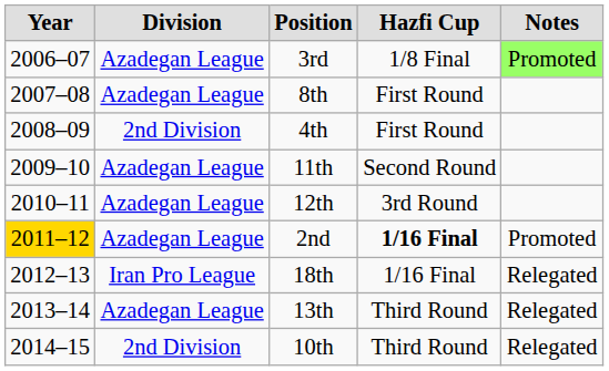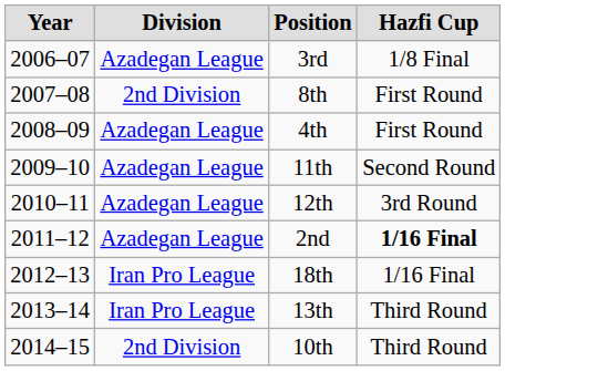 <table class="wikitable">
 <tr style="text-align:center; background:#dfdfdf;">
 <td><strong>Year</strong></td>
 <td><strong>Division</strong></td>
 <td><strong>Position</strong></td>
 <td><strong>Hazfi Cup</strong></td>
-<td><strong>Notes</strong></td>
 </tr>
 <tr style="text-align:center;">
 <td>2006–07</td>
 <td><a href='#'>Azadegan League</a></td>
 <td>3rd</td>
 <td>1/8 Final</td>
-<td style="background:#9f6;">Promoted</td>
 </tr>
 <tr style="text-align:center;">
 <td>2007–08</td>
-<td><a href='#'>Azadegan League</a></td>
+<td><a href='#'>2nd Division</a></td>
 <td>8th</td>
 <td>First Round</td>
-<td></td>
 </tr>
 <tr style="text-align:center;">
 <td>2008–09</td>
-<td><a href='#'>2nd Division</a></td>
+<td><a href='#'>Azadegan League</a></td>
 <td>4th</td>
 <td>First Round</td>
-<td></td>
 </tr>
 <tr style="text-align:center;">
 <td>2009–10</td>
 <td><a href='#'>Azadegan League</a></td>
 <td>11th</td>
 <td>Second Round</td>
-<td></td>
 </tr>
 <tr style="text-align:center;">
 <td>2010–11</td>
 <td><a href='#'>Azadegan League</a></td>
 <td>12th</td>
 <td>3rd Round</td>
-<td></td>
 </tr>
 <tr style="text-align:center;">
-<td style="background: gold;">2011–12</td>
+<td>2011–12</td>
 <td><a href='#'>Azadegan League</a></td>
 <td>2nd</td>
 <td><strong>1/16 Final</strong></td>
-<td>Promoted</td>
 </tr>
 <tr style="text-align:center;">
 <td>2012–13</td>
 <td><a href='#'>Iran Pro League</a></td>
 <td>18th</td>
 <td>1/16 Final</td>
-<td>Relegated</td>
 </tr>
 <tr style="text-align:center;">
 <td>2013–14</td>
-<td><a href='#'>Azadegan League</a></td>
+<td><a href='#'>Iran Pro League</a></td>
 <td>13th</td>
 <td>Third Round</td>
-<td>Relegated</td>
 </tr>
 <tr style="text-align:center;">
 <td>2014–15</td>
 <td><a href='#'>2nd Division</a></td>
 <td>10th</td>
 <td>Third Round</td>
-<td>Relegated</td>
 </tr>
 </table>
